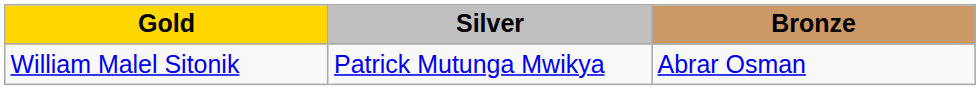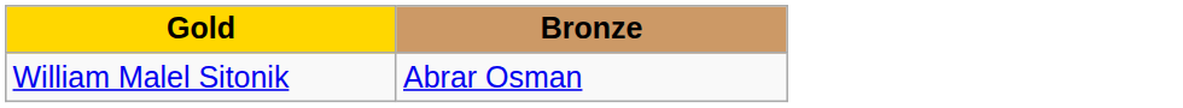 <table class="wikitable" style="text-align:left">
 <tr align="center">
 <td width=200 bgcolor=gold><strong>Gold</strong></td>
-<td width=200 bgcolor=silver><strong>Silver</strong></td>
 <td width=200 bgcolor=CC9966><strong>Bronze</strong></td>
 </tr>
 <tr>
 <td><a href='#'>William Malel Sitonik</a> <br></td>
-<td><a href='#'>Patrick Mutunga Mwikya</a> <br></td>
 <td><a href='#'>Abrar Osman</a> <br></td>
 </tr>
 </table>
